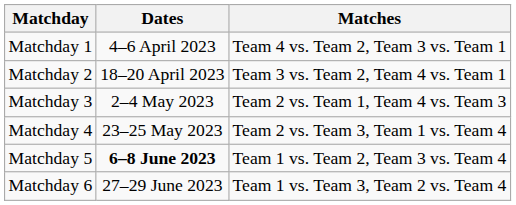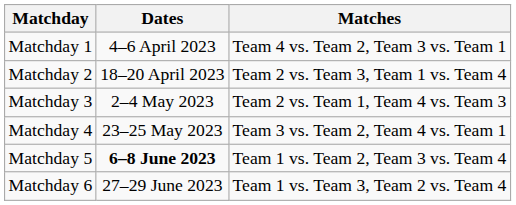 <table class="wikitable" style="text-align:center">
 <tr>
 <th>Matchday</th>
 <th>Dates</th>
 <th>Matches</th>
 </tr>
 <tr>
 <td>Matchday 1</td>
 <td>4–6 April 2023</td>
 <td>Team 4 vs. Team 2, Team 3 vs. Team 1</td>
 </tr>
 <tr>
 <td>Matchday 2</td>
 <td>18–20 April 2023</td>
-<td>Team 3 vs. Team 2, Team 4 vs. Team 1</td>
+<td>Team 2 vs. Team 3, Team 1 vs. Team 4</td>
 </tr>
 <tr>
 <td>Matchday 3</td>
 <td>2–4 May 2023</td>
 <td>Team 2 vs. Team 1, Team 4 vs. Team 3</td>
 </tr>
 <tr>
 <td>Matchday 4</td>
 <td>23–25 May 2023</td>
-<td>Team 2 vs. Team 3, Team 1 vs. Team 4</td>
+<td>Team 3 vs. Team 2, Team 4 vs. Team 1</td>
 </tr>
 <tr>
 <td>Matchday 5</td>
 <td><strong>6–8 June 2023</strong></td>
 <td>Team 1 vs. Team 2, Team 3 vs. Team 4</td>
 </tr>
 <tr>
 <td>Matchday 6</td>
 <td>27–29 June 2023</td>
 <td>Team 1 vs. Team 3, Team 2 vs. Team 4</td>
 </tr>
 </table>
